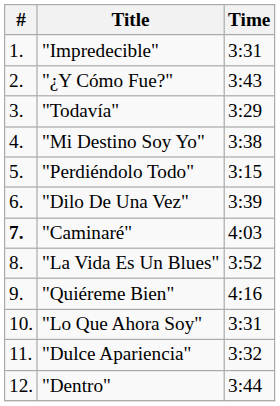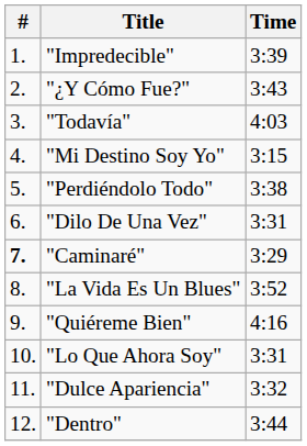 <table class="wikitable">
 <tr>
 <th>#</th>
 <th>Title</th>
 <th>Time</th>
 </tr>
 <tr>
 <td>1.</td>
 <td>"Impredecible"</td>
-<td>3:31</td>
+<td>3:39</td>
 </tr>
 <tr>
 <td>2.</td>
 <td>"¿Y Cómo Fue?"</td>
 <td>3:43</td>
 </tr>
 <tr>
 <td>3.</td>
 <td>"Todavía"</td>
-<td>3:29</td>
+<td>4:03</td>
 </tr>
 <tr>
 <td>4.</td>
 <td>"Mi Destino Soy Yo"</td>
-<td>3:38</td>
+<td>3:15</td>
 </tr>
 <tr>
 <td>5.</td>
 <td>"Perdiéndolo Todo"</td>
-<td>3:15</td>
+<td>3:38</td>
 </tr>
 <tr>
 <td>6.</td>
 <td>"Dilo De Una Vez"</td>
-<td>3:39</td>
+<td>3:31</td>
 </tr>
 <tr>
 <td><strong>7.</strong></td>
 <td>"Caminaré"</td>
-<td>4:03</td>
+<td>3:29</td>
 </tr>
 <tr>
 <td>8.</td>
 <td>"La Vida Es Un Blues"</td>
 <td>3:52</td>
 </tr>
 <tr>
 <td>9.</td>
 <td>"Quiéreme Bien"</td>
 <td>4:16</td>
 </tr>
 <tr>
 <td>10.</td>
 <td>"Lo Que Ahora Soy"</td>
 <td>3:31</td>
 </tr>
 <tr>
 <td>11.</td>
 <td>"Dulce Apariencia"</td>
 <td>3:32</td>
 </tr>
 <tr>
 <td>12.</td>
 <td>"Dentro"</td>
 <td>3:44</td>
 </tr>
 <tr>
 </tr>
 </table>
